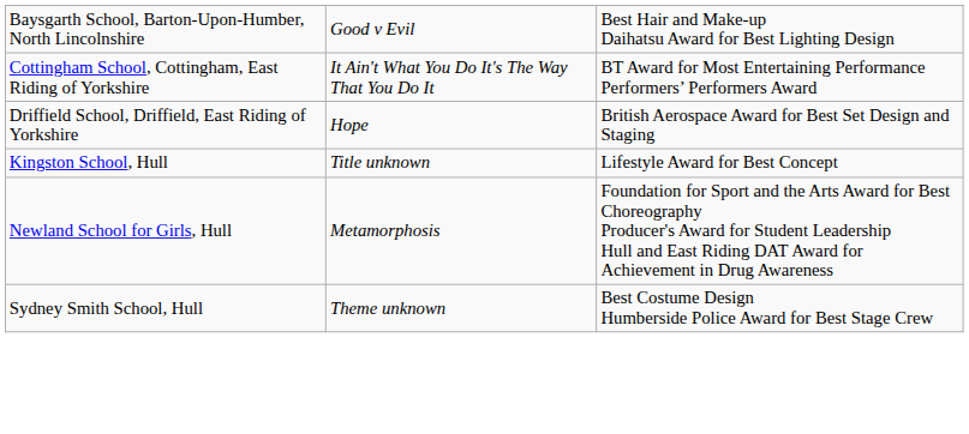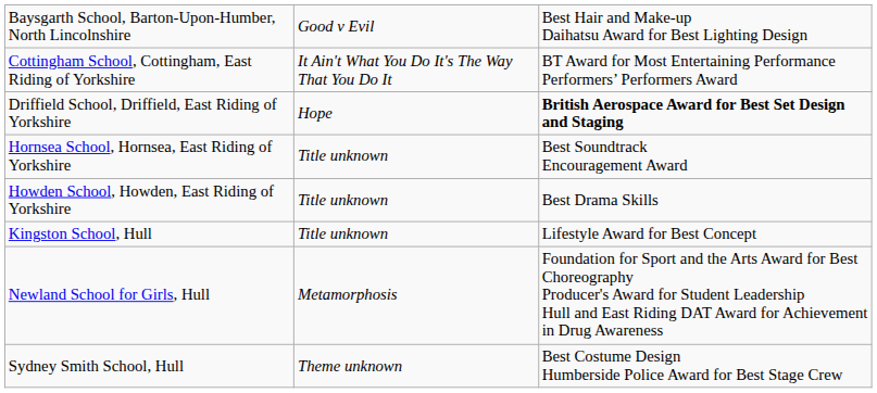 <table class="wikitable">
 <tr>
 <td>Baysgarth School, Barton-Upon-Humber, North Lincolnshire</td>
 <td><em>Good v Evil</em></td>
 <td>Best Hair and Make-up<br>Daihatsu Award for Best Lighting Design</td>
 </tr>
 <tr>
 <td><a href='#'>Cottingham School</a>, Cottingham, East Riding of Yorkshire</td>
 <td><em>It Ain't What You Do It's The Way That You Do It</em></td>
 <td>BT Award for Most Entertaining Performance<br>Performers’ Performers Award</td>
 </tr>
 <tr>
 <td>Driffield School, Driffield, East Riding of Yorkshire</td>
 <td><em>Hope</em></td>
-<td>British Aerospace Award for Best Set Design and Staging</td>
+<td><strong>British Aerospace Award for Best Set Design and Staging</strong></td>
+</tr>
+<tr>
+<td><a href='#'>Hornsea School</a>, Hornsea, East Riding of Yorkshire</td>
+<td><em>Title unknown</em></td>
+<td>Best Soundtrack<br>Encouragement Award</td>
+</tr>
+<tr>
+<td><a href='#'>Howden School</a>, Howden, East Riding of Yorkshire</td>
+<td><em>Title unknown</em></td>
+<td>Best Drama Skills</td>
 </tr>
 <tr>
 <td><a href='#'>Kingston School</a>, Hull</td>
 <td><em>Title unknown</em></td>
 <td>Lifestyle Award for Best Concept</td>
 </tr>
 <tr>
 <td><a href='#'>Newland School for Girls</a>, Hull</td>
 <td><em>Metamorphosis</em></td>
 <td>Foundation for Sport and the Arts Award for Best Choreography<br>Producer's Award for Student Leadership<br>Hull and East Riding DAT Award for Achievement in Drug Awareness</td>
 </tr>
 <tr>
 <td>Sydney Smith School, Hull</td>
 <td><em>Theme unknown</em></td>
 <td>Best Costume Design<br>Humberside Police Award for Best Stage Crew</td>
 </tr>
 </table>
